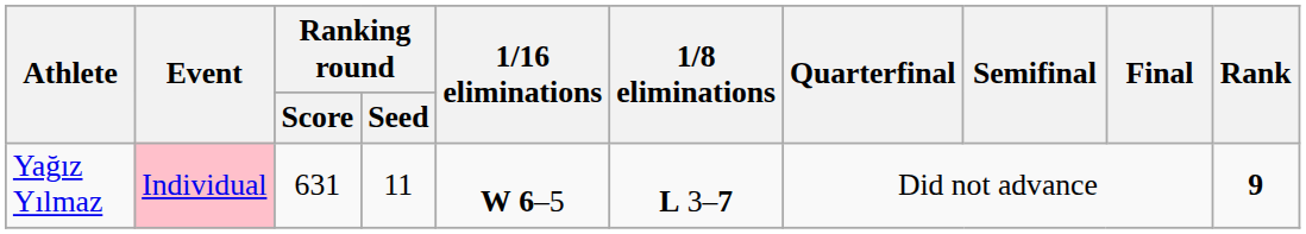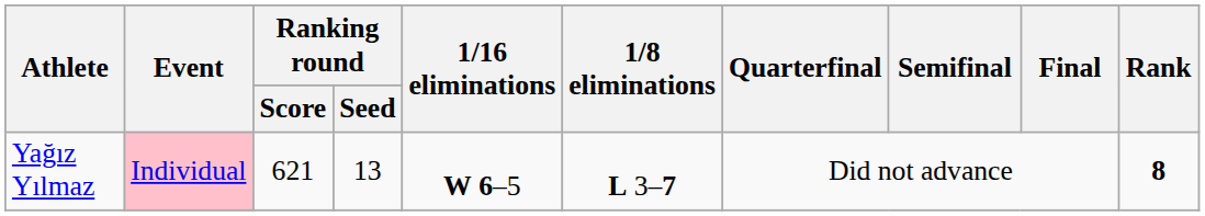 <table class="wikitable" width="98%" style="text-align:left; font-size:90%">
 <tr>
 <th rowspan="2" width="13%">Athlete</th>
 <th rowspan="2" width="8%">Event</th>
 <th colspan="2">Ranking round</th>
 <th rowspan="2" width="12%">1/16 eliminations</th>
 <th rowspan="2" width="12%">1/8 eliminations</th>
 <th rowspan="2" width="12%">Quarterfinal</th>
 <th rowspan="2" width="12%">Semifinal</th>
 <th rowspan="2" width="12%">Final</th>
 <th rowspan="2" width="4%">Rank</th>
 </tr>
 <tr>
 <th width="5%">Score</th>
 <th width="4%">Seed</th>
 </tr>
 <tr>
 <td><a href='#'>Yağız Yılmaz</a></td>
 <td style="background: pink;"><a href='#'>Individual</a></td>
-<td align=center>631</td>
-<td align=center>11</td>
+<td align=center>621</td>
+<td align=center>13</td>
 <td align=center><br><strong>W</strong> <strong>6</strong>–5</td>
 <td align=center><br><strong>L</strong> 3–<strong>7</strong></td>
 <td colspan=3 align=center>Did not advance</td>
-<td align=center><strong>9</strong></td>
+<td align=center><strong>8</strong></td>
 </tr>
 </table>
